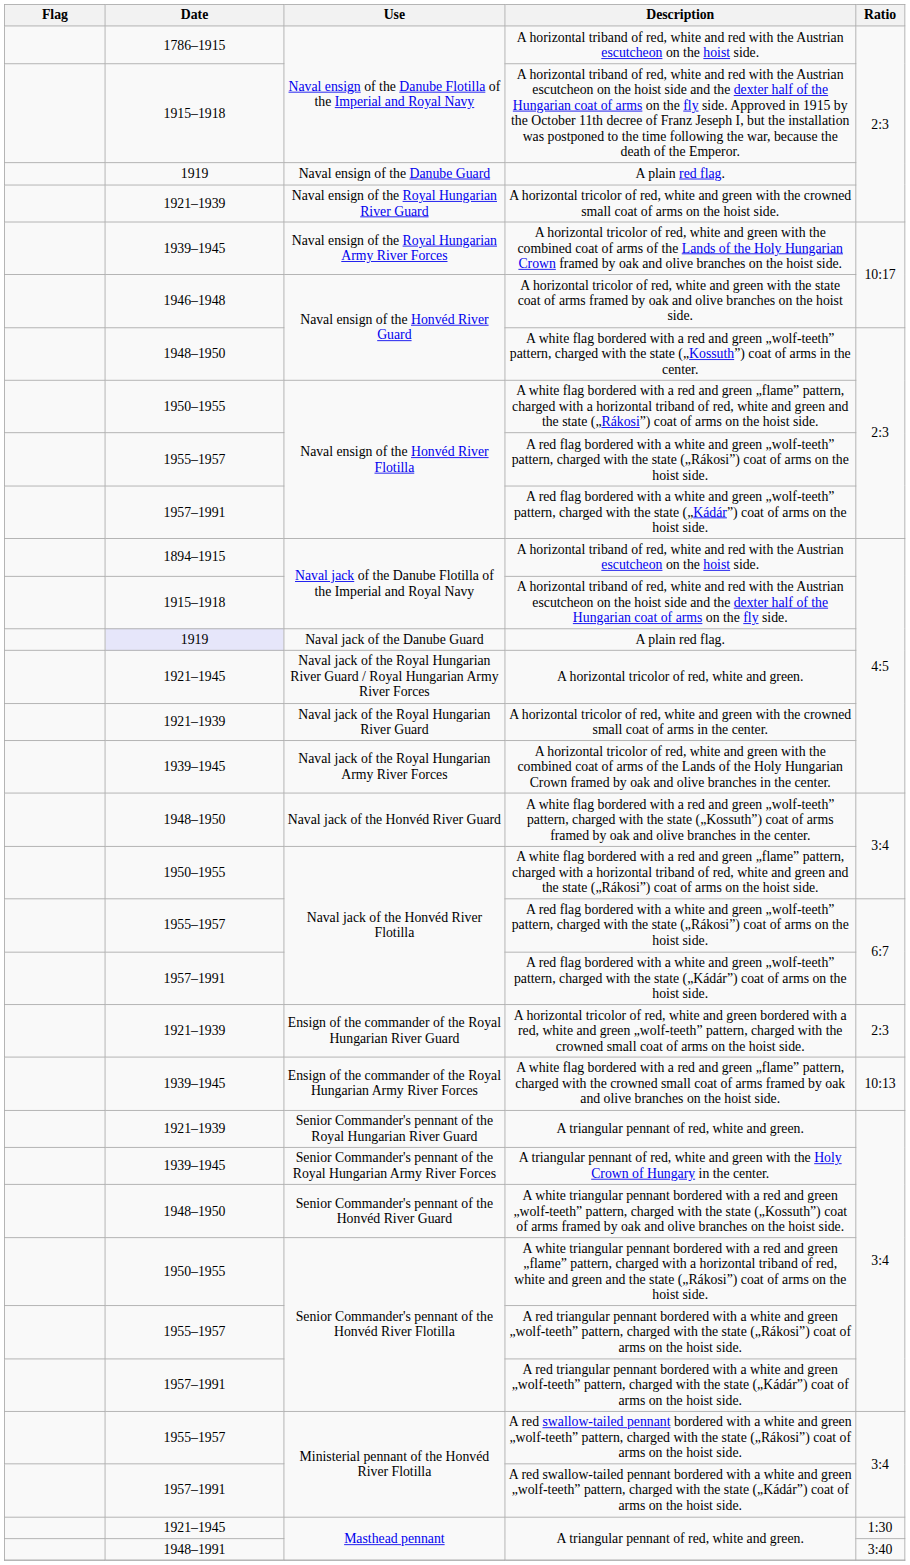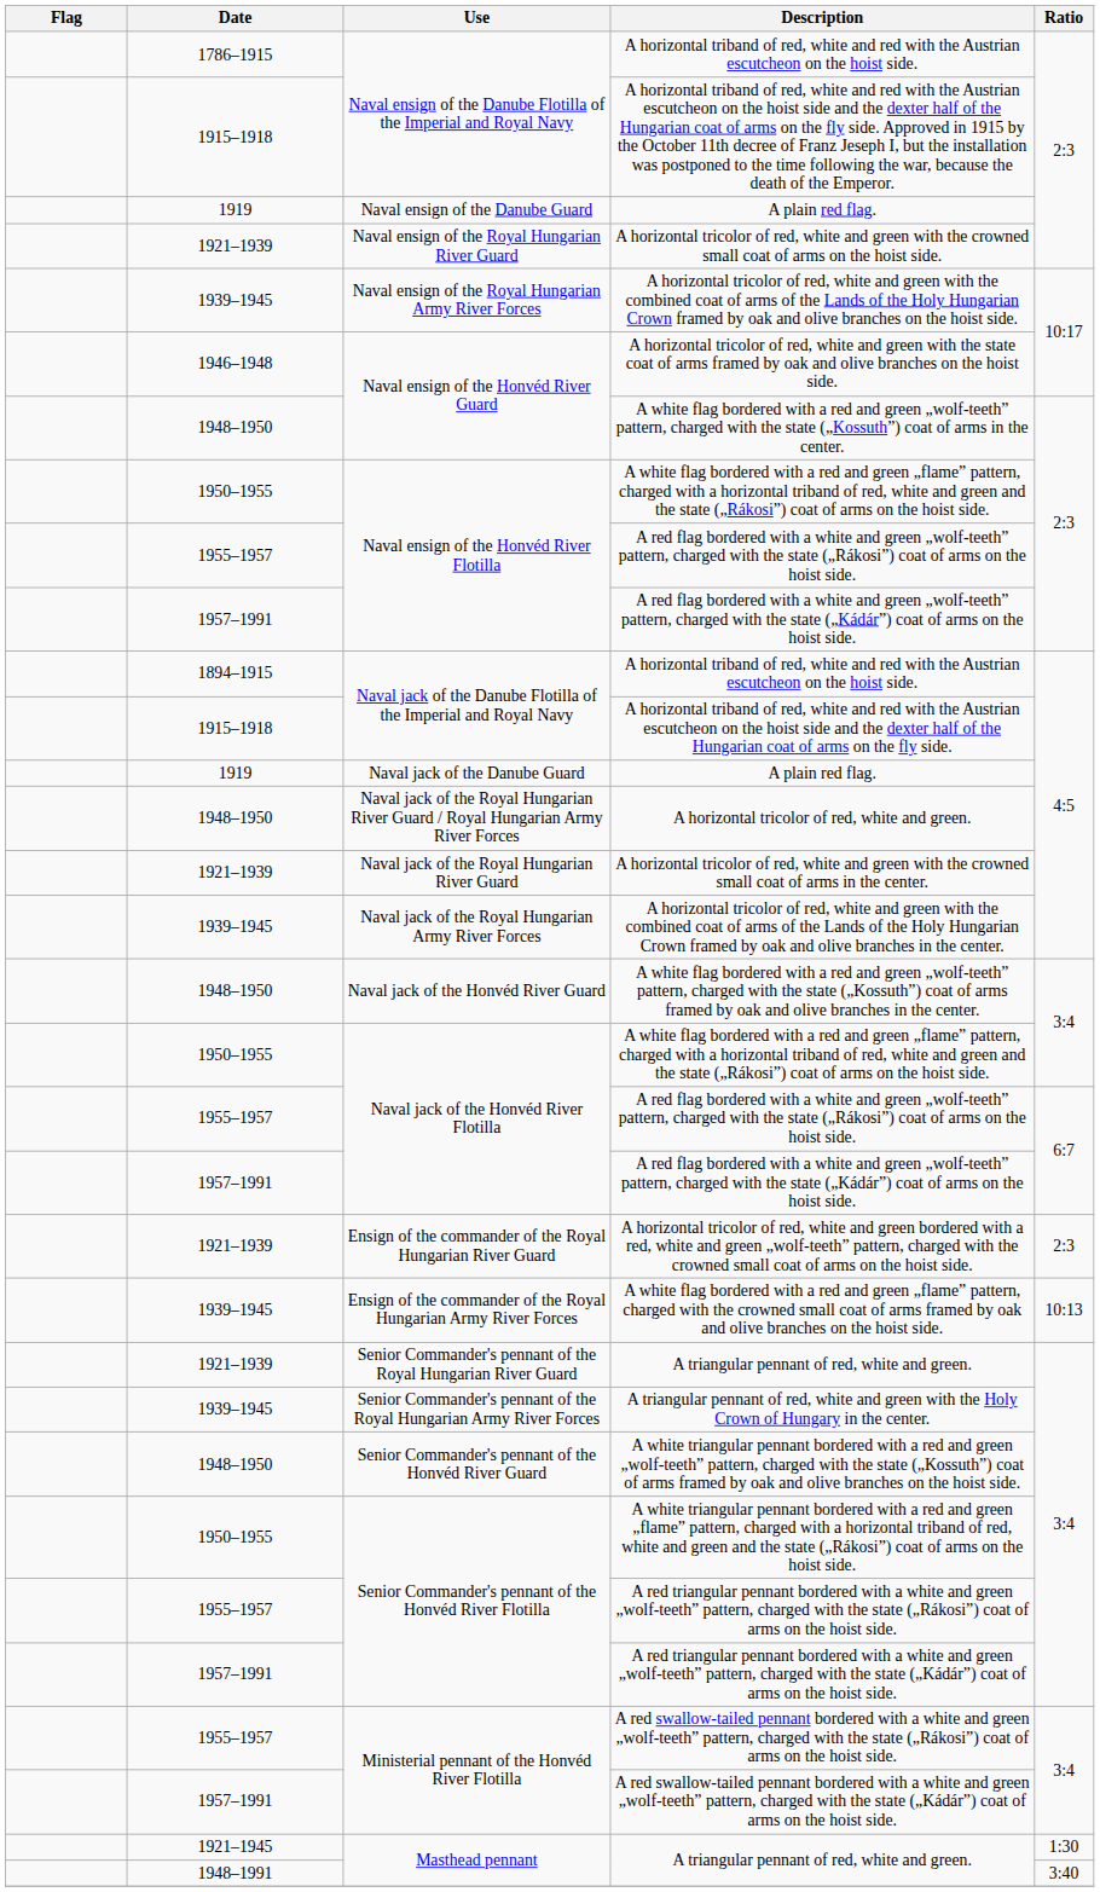 <table class="wikitable" style="text-align:center;">
 <tr>
 <th width="110">Flag</th>
 <th width="200">Date</th>
 <th width="250">Use</th>
 <th width="400">Description</th>
 <th width="50">Ratio</th>
 </tr>
 <tr>
 <td></td>
 <td>1786–1915</td>
 <td rowspan="2"><a href='#'>Naval ensign</a> of the <a href='#'>Danube Flotilla</a> of the <a href='#'>Imperial and Royal Navy</a></td>
 <td>A horizontal triband of red, white and red with the Austrian <a href='#'>escutcheon</a> on the <a href='#'>hoist</a> side.</td>
 <td rowspan="4">2:3</td>
 </tr>
 <tr>
 <td></td>
 <td>1915–1918</td>
 <td>A horizontal triband of red, white and red with the Austrian escutcheon on the hoist side and the <a href='#'>dexter half of the Hungarian coat of arms</a> on the <a href='#'>fly</a> side. Approved in 1915 by the October 11th decree of Franz Jeseph I, but the installation was postponed to the time following the war, because the death of the Emperor.</td>
 </tr>
 <tr>
 <td></td>
 <td>1919</td>
 <td>Naval ensign of the <a href='#'>Danube Guard</a></td>
 <td>A plain <a href='#'>red flag</a>.</td>
 </tr>
 <tr>
 <td></td>
 <td>1921–1939</td>
 <td>Naval ensign of the <a href='#'>Royal Hungarian River Guard</a></td>
 <td>A horizontal tricolor of red, white and green with the crowned small coat of arms on the hoist side.</td>
 </tr>
 <tr>
 <td></td>
 <td>1939–1945</td>
 <td>Naval ensign of the <a href='#'>Royal Hungarian Army River Forces</a></td>
 <td>A horizontal tricolor of red, white and green with the combined coat of arms of the <a href='#'>Lands of the Holy Hungarian Crown</a> framed by oak and olive branches on the hoist side.</td>
 <td rowspan="2">10:17</td>
 </tr>
 <tr>
 <td></td>
 <td>1946–1948</td>
 <td rowspan="2">Naval ensign of the <a href='#'>Honvéd River Guard</a></td>
 <td>A horizontal tricolor of red, white and green with the state coat of arms framed by oak and olive branches on the hoist side.</td>
 </tr>
 <tr>
 <td></td>
 <td>1948–1950</td>
 <td>A white flag bordered with a red and green „wolf-teeth” pattern, charged with the state („<a href='#'>Kossuth</a>”) coat of arms in the center.</td>
 <td rowspan="4">2:3</td>
 </tr>
 <tr>
 <td></td>
 <td>1950–1955</td>
 <td rowspan="3">Naval ensign of the <a href='#'>Honvéd River Flotilla</a></td>
 <td>A white flag bordered with a red and green „flame” pattern, charged with a horizontal triband of red, white and green and the state („<a href='#'>Rákosi</a>”) coat of arms on the hoist side.</td>
 </tr>
 <tr>
 <td></td>
 <td>1955–1957</td>
 <td>A red flag bordered with a white and green „wolf-teeth” pattern, charged with the state („Rákosi”) coat of arms on the hoist side.</td>
 </tr>
 <tr>
 <td></td>
 <td>1957–1991</td>
 <td>A red flag bordered with a white and green „wolf-teeth” pattern, charged with the state („<a href='#'>Kádár</a>”) coat of arms on the hoist side.</td>
 </tr>
 <tr>
 <td></td>
 <td>1894–1915</td>
 <td rowspan="2"><a href='#'>Naval jack</a> of the Danube Flotilla of the Imperial and Royal Navy</td>
 <td>A horizontal triband of red, white and red with the Austrian <a href='#'>escutcheon</a> on the <a href='#'>hoist</a> side.</td>
 <td rowspan="6">4:5</td>
 </tr>
 <tr>
 <td></td>
 <td>1915–1918</td>
 <td>A horizontal triband of red, white and red with the Austrian escutcheon on the hoist side and the <a href='#'>dexter half of the Hungarian coat of arms</a> on the <a href='#'>fly</a> side.</td>
 </tr>
 <tr>
 <td></td>
-<td style="background: lavender;">1919</td>
+<td>1919</td>
 <td>Naval jack of the Danube Guard</td>
 <td>A plain red flag.</td>
 </tr>
 <tr>
 <td></td>
-<td>1921–1945</td>
+<td>1948–1950</td>
 <td>Naval jack of the Royal Hungarian River Guard / Royal Hungarian Army River Forces</td>
 <td>A horizontal tricolor of red, white and green.</td>
 </tr>
 <tr>
 <td></td>
 <td>1921–1939</td>
 <td>Naval jack of the Royal Hungarian River Guard</td>
 <td>A horizontal tricolor of red, white and green with the crowned small coat of arms in the center.</td>
 </tr>
 <tr>
 <td></td>
 <td>1939–1945</td>
 <td>Naval jack of the Royal Hungarian Army River Forces</td>
 <td>A horizontal tricolor of red, white and green with the combined coat of arms of the Lands of the Holy Hungarian Crown framed by oak and olive branches in the center.</td>
 </tr>
 <tr>
 <td></td>
 <td>1948–1950</td>
 <td>Naval jack of the Honvéd River Guard</td>
 <td>A white flag bordered with a red and green „wolf-teeth” pattern, charged with the state („Kossuth”) coat of arms framed by oak and olive branches in the center.</td>
 <td rowspan="2">3:4</td>
 </tr>
 <tr>
 <td></td>
 <td>1950–1955</td>
 <td rowspan="3">Naval jack of the Honvéd River Flotilla</td>
 <td>A white flag bordered with a red and green „flame” pattern, charged with a horizontal triband of red, white and green and the state („Rákosi”) coat of arms on the hoist side.</td>
 </tr>
 <tr>
 <td></td>
 <td>1955–1957</td>
 <td>A red flag bordered with a white and green „wolf-teeth” pattern, charged with the state („Rákosi”) coat of arms on the hoist side.</td>
 <td rowspan="2"> 6:7</td>
 </tr>
 <tr>
 <td></td>
 <td>1957–1991</td>
 <td>A red flag bordered with a white and green „wolf-teeth” pattern, charged with the state („Kádár”) coat of arms on the hoist side.</td>
 </tr>
 <tr>
 <td></td>
 <td>1921–1939</td>
 <td>Ensign of the commander of the Royal Hungarian River Guard</td>
 <td>A horizontal tricolor of red, white and green bordered with a red, white and green „wolf-teeth” pattern, charged with the crowned small coat of arms on the hoist side.</td>
 <td>2:3</td>
 </tr>
 <tr>
 <td></td>
 <td>1939–1945</td>
 <td>Ensign of the commander of the Royal Hungarian Army River Forces</td>
 <td>A white flag bordered with a red and green „flame” pattern, charged with the crowned small coat of arms framed by oak and olive branches on the hoist side.</td>
 <td>10:13</td>
 </tr>
 <tr>
 <td></td>
 <td>1921–1939</td>
 <td>Senior Commander's pennant of the Royal Hungarian River Guard</td>
 <td>A triangular pennant of red, white and green.</td>
 <td rowspan="6">3:4</td>
 </tr>
 <tr>
 <td></td>
 <td>1939–1945</td>
 <td>Senior Commander's pennant of the Royal Hungarian Army River Forces</td>
 <td>A triangular pennant of red, white and green with the <a href='#'>Holy Crown of Hungary</a> in the center.</td>
 </tr>
 <tr>
 <td></td>
 <td>1948–1950</td>
 <td>Senior Commander's pennant of the Honvéd River Guard</td>
 <td>A white triangular pennant bordered with a red and green „wolf-teeth” pattern, charged with the state („Kossuth”) coat of arms framed by oak and olive branches on the hoist side.</td>
 </tr>
 <tr>
 <td></td>
 <td>1950–1955</td>
 <td rowspan="3">Senior Commander's pennant of the Honvéd River Flotilla</td>
 <td>A white triangular pennant bordered with a red and green „flame” pattern, charged with a horizontal triband of red, white and green and the state („Rákosi”) coat of arms on the hoist side.</td>
 </tr>
 <tr>
 <td></td>
 <td>1955–1957</td>
 <td>A red triangular pennant bordered with a white and green „wolf-teeth” pattern, charged with the state („Rákosi”) coat of arms on the hoist side.</td>
 </tr>
 <tr>
 <td></td>
 <td>1957–1991</td>
 <td>A red triangular pennant bordered with a white and green „wolf-teeth” pattern, charged with the state („Kádár”) coat of arms on the hoist side.</td>
 </tr>
 <tr>
 <td></td>
 <td>1955–1957</td>
 <td rowspan="2">Ministerial pennant of the Honvéd River Flotilla</td>
 <td>A red <a href='#'>swallow-tailed pennant</a> bordered with a white and green „wolf-teeth” pattern, charged with the state („Rákosi”) coat of arms on the hoist side.</td>
 <td rowspan="2">3:4</td>
 </tr>
 <tr>
 <td></td>
 <td>1957–1991</td>
 <td>A red swallow-tailed pennant bordered with a white and green „wolf-teeth” pattern, charged with the state („Kádár”) coat of arms on the hoist side.</td>
 </tr>
 <tr>
 <td></td>
 <td>1921–1945</td>
 <td rowspan="2"><a href='#'>Masthead pennant</a></td>
 <td rowspan="2">A triangular pennant of red, white and green.</td>
 <td>1:30</td>
 </tr>
 <tr>
 <td></td>
 <td>1948–1991</td>
 <td>3:40</td>
 </tr>
 <tr>
 </tr>
 </table>
